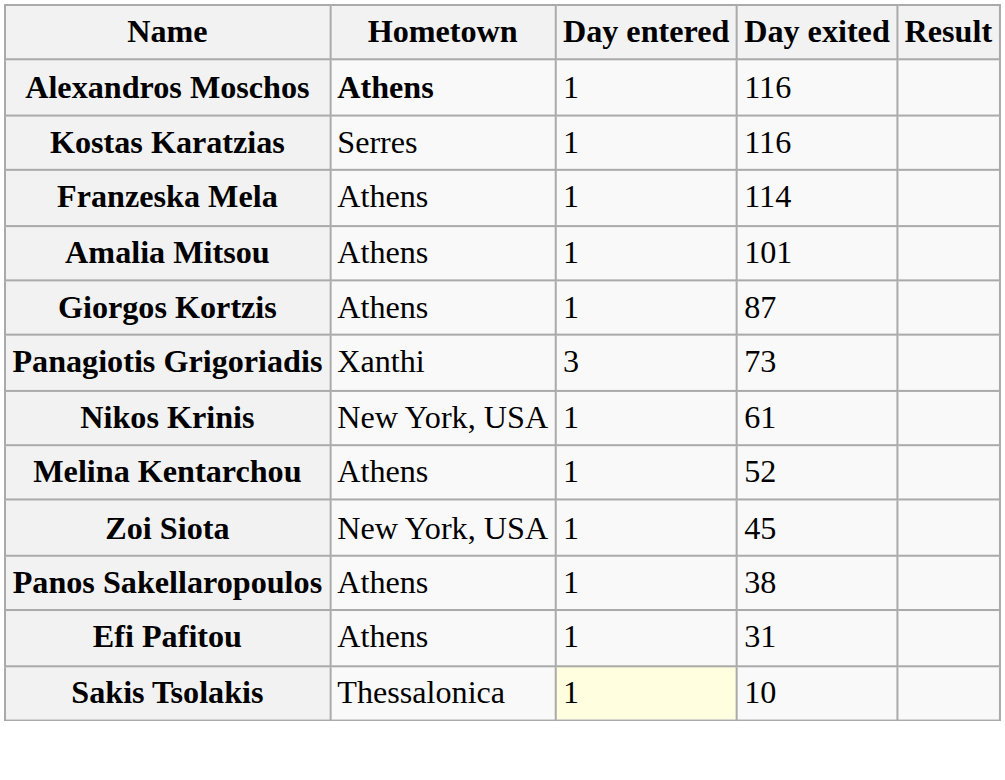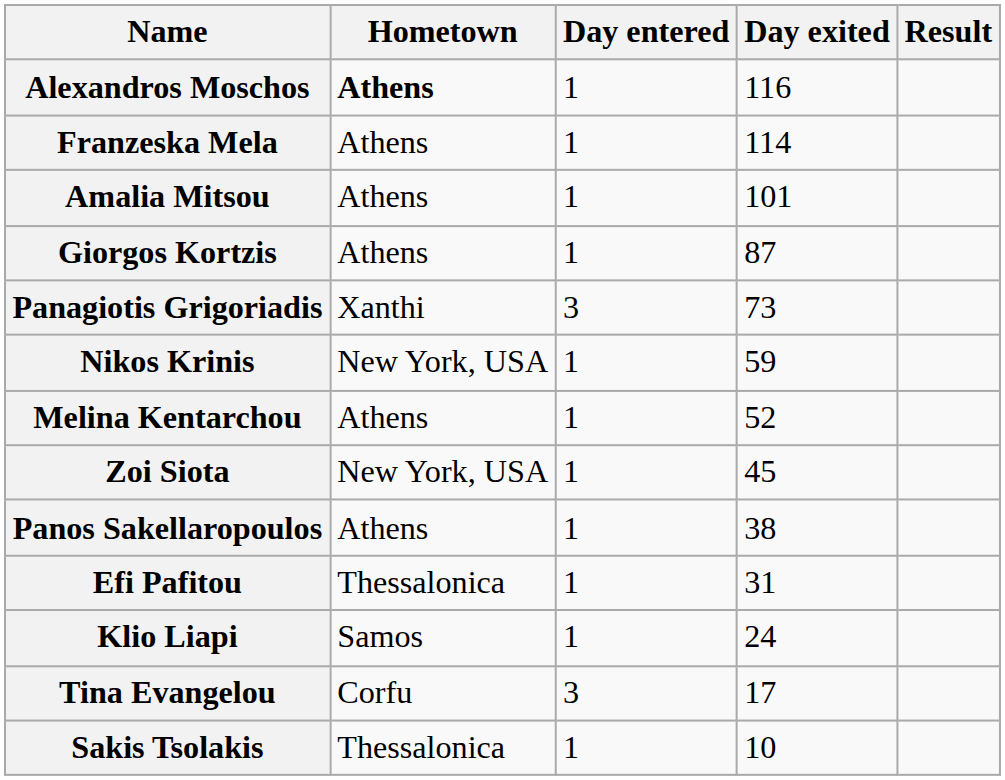 <table class="wikitable sortable" style="text-align:left; line-height:20px; width:auto;">
 <tr>
 <th>Name</th>
 <th>Hometown</th>
 <th>Day entered</th>
 <th>Day exited</th>
 <th>Result</th>
 </tr>
 <tr>
 <th>Alexandros Moschos</th>
 <td><strong>Athens</strong></td>
-<td>1</td>
-<td>116</td>
-<td></td>
-</tr>
-<tr>
-<th>Kostas Karatzias</th>
-<td>Serres</td>
 <td>1</td>
 <td>116</td>
 <td></td>
 </tr>
 <tr>
 <th>Franzeska Mela</th>
 <td>Athens</td>
 <td>1</td>
 <td>114</td>
 <td></td>
 </tr>
 <tr>
 <th>Amalia Mitsou</th>
 <td>Athens</td>
 <td>1</td>
 <td>101</td>
 <td></td>
 </tr>
 <tr>
 <th>Giorgos Kortzis</th>
 <td>Athens</td>
 <td>1</td>
 <td>87</td>
 <td></td>
 </tr>
 <tr>
 <th>Panagiotis Grigoriadis</th>
 <td>Xanthi</td>
 <td>3</td>
 <td>73</td>
 <td></td>
 </tr>
 <tr>
 <th>Nikos Krinis</th>
 <td>New York, USA</td>
 <td>1</td>
-<td>61</td>
+<td>59</td>
 <td></td>
 </tr>
 <tr>
 <th>Melina Kentarchou</th>
 <td>Athens</td>
 <td>1</td>
 <td>52</td>
 <td></td>
 </tr>
 <tr>
 <th>Zoi Siota</th>
 <td>New York, USA</td>
 <td>1</td>
 <td>45</td>
 <td></td>
 </tr>
 <tr>
 <th>Panos Sakellaropoulos</th>
 <td>Athens</td>
 <td>1</td>
 <td>38</td>
 <td></td>
 </tr>
 <tr>
 <th>Efi Pafitou</th>
-<td>Athens</td>
+<td>Thessalonica</td>
 <td>1</td>
 <td>31</td>
 <td></td>
 </tr>
 <tr>
+<th>Klio Liapi</th>
+<td>Samos</td>
+<td>1</td>
+<td>24</td>
+<td></td>
+</tr>
+<tr>
+<th>Tina Evangelou</th>
+<td>Corfu</td>
+<td>3</td>
+<td>17</td>
+<td></td>
+</tr>
+<tr>
 <th>Sakis Tsolakis</th>
 <td>Thessalonica</td>
-<td style="background: lightyellow;">1</td>
+<td>1</td>
 <td>10</td>
 <td></td>
 </tr>
 </table>
